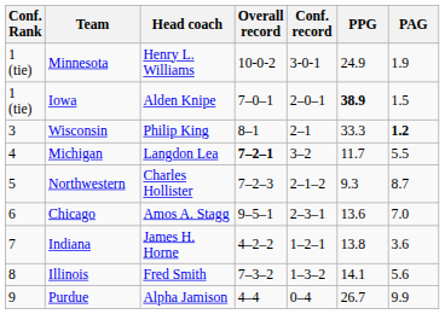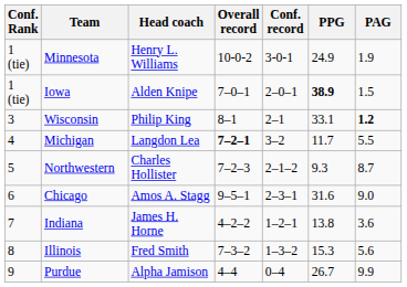 <table class="sortable wikitable">
 <tr>
 <th width="25">Conf. Rank</th>
 <th width="100">Team</th>
 <th width="100">Head coach</th>
 <th width="50">Overall record</th>
 <th width="50">Conf. record</th>
 <th width="50">PPG</th>
 <th width="50">PAG</th>
 </tr>
 <tr align="left" bgcolor="">
 <td>1 (tie)</td>
 <td><a href='#'>Minnesota</a></td>
 <td><a href='#'>Henry L. Williams</a></td>
 <td>10-0-2</td>
 <td>3-0-1</td>
 <td>24.9</td>
 <td>1.9</td>
 </tr>
 <tr align="left" bgcolor="">
 <td>1 (tie)</td>
 <td><a href='#'>Iowa</a></td>
 <td><a href='#'>Alden Knipe</a></td>
 <td>7–0–1</td>
 <td>2–0–1</td>
 <td><strong>38.9</strong></td>
 <td>1.5</td>
 </tr>
 <tr align="left" bgcolor="">
 <td>3</td>
 <td><a href='#'>Wisconsin</a></td>
 <td><a href='#'>Philip King</a></td>
 <td>8–1</td>
 <td>2–1</td>
-<td>33.3</td>
+<td>33.1</td>
 <td><strong>1.2</strong></td>
 </tr>
 <tr align="left" bgcolor="">
 <td>4</td>
 <td><a href='#'>Michigan</a></td>
 <td><a href='#'>Langdon Lea</a></td>
 <td><strong>7–2–1</strong></td>
 <td>3–2</td>
 <td>11.7</td>
 <td>5.5</td>
 </tr>
 <tr align="left" bgcolor="">
 <td>5</td>
 <td><a href='#'>Northwestern</a></td>
 <td><a href='#'>Charles Hollister</a></td>
 <td>7–2–3</td>
 <td>2–1–2</td>
 <td>9.3</td>
 <td>8.7</td>
 </tr>
 <tr align="left" bgcolor="">
 <td>6</td>
 <td><a href='#'>Chicago</a></td>
 <td><a href='#'>Amos A. Stagg</a></td>
 <td>9–5–1</td>
 <td>2–3–1</td>
-<td>13.6</td>
-<td>7.0</td>
+<td>31.6</td>
+<td>9.0</td>
 </tr>
 <tr align="left" bgcolor="">
 <td>7</td>
 <td><a href='#'>Indiana</a></td>
 <td><a href='#'>James H. Horne</a></td>
 <td>4–2–2</td>
 <td>1–2–1</td>
 <td>13.8</td>
 <td>3.6</td>
 </tr>
 <tr align="left" bgcolor="">
 <td>8</td>
 <td><a href='#'>Illinois</a></td>
 <td><a href='#'>Fred Smith</a></td>
 <td>7–3–2</td>
 <td>1–3–2</td>
-<td>14.1</td>
+<td>15.3</td>
 <td>5.6</td>
 </tr>
 <tr align="left" bgcolor="">
 <td>9</td>
 <td><a href='#'>Purdue</a></td>
 <td><a href='#'>Alpha Jamison</a></td>
 <td>4–4</td>
 <td>0–4</td>
 <td>26.7</td>
 <td>9.9</td>
 </tr>
 </table>
